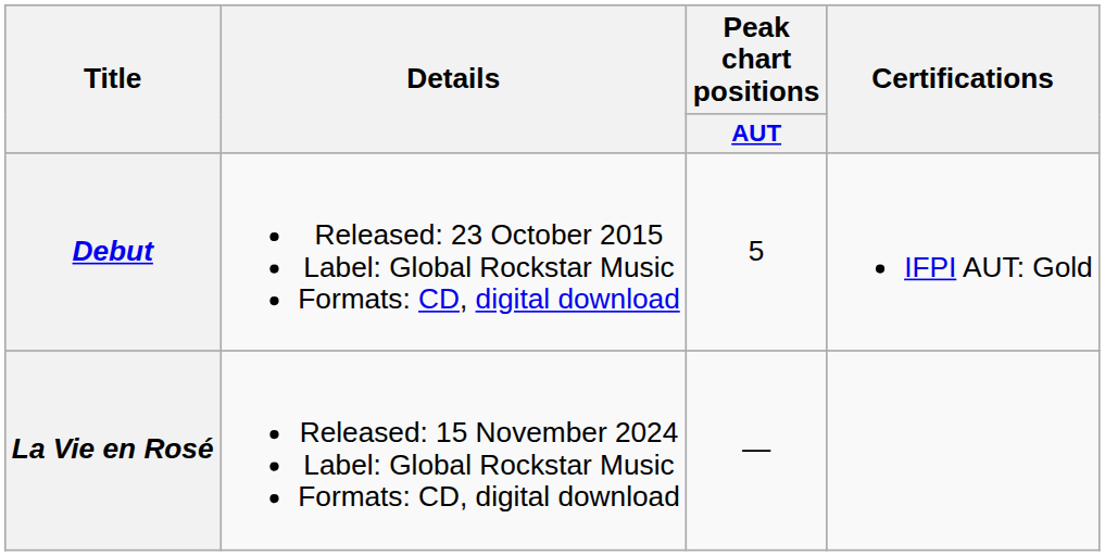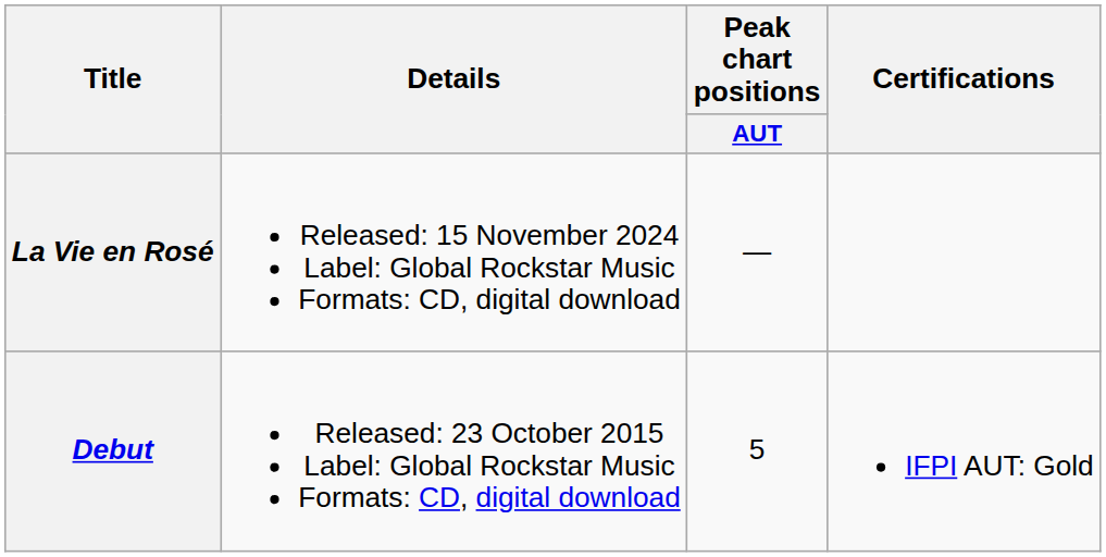 <table class="wikitable plainrowheaders" style="text-align:center;">
 <tr>
 <th rowspan="2" scope="col">Title</th>
 <th rowspan="2" scope="col">Details</th>
 <th scope="col">Peak chart positions</th>
 <th rowspan="2" scope="col">Certifications</th>
 </tr>
 <tr>
 <th scope="col" style="width:3em;font-size:85%;"><a href='#'>AUT</a><br></th>
 </tr>
 <tr>
+<th scope="row"><em>La Vie en Rosé</em></th>
+<td><br><ul><li>Released: 15 November 2024</li><li>Label: Global Rockstar Music</li><li>Formats: CD, digital download</li></ul></td>
+<td>—</td>
+<td></td>
+</tr>
+<tr>
 <th scope="row"><em><a href='#'>Debut</a></em></th>
 <td><br><ul><li>Released: 23 October 2015</li><li>Label: Global Rockstar Music</li><li>Formats: <a href='#'>CD</a>, <a href='#'>digital download</a></li></ul></td>
 <td>5</td>
 <td><br><ul><li><a href='#'>IFPI</a> AUT: Gold</li></ul></td>
 </tr>
-<tr>
-<th scope="row"><em>La Vie en Rosé</em></th>
-<td><br><ul><li>Released: 15 November 2024</li><li>Label: Global Rockstar Music</li><li>Formats: CD, digital download</li></ul></td>
-<td>—</td>
-<td></td>
-</tr>
 </table>
